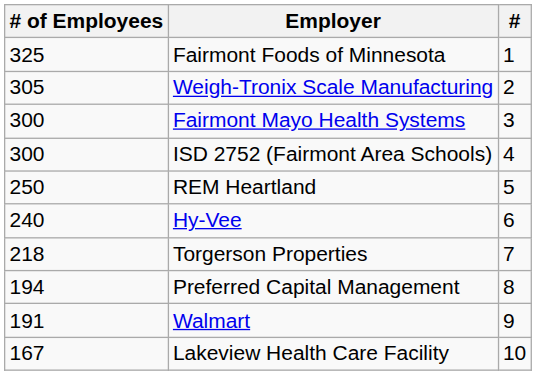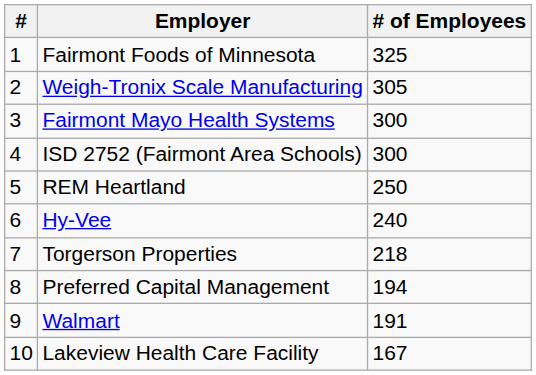 <table class="wikitable" border="1">
 <tr>
+<th>#</th>
+<th>Employer</th>
 <th># of Employees</th>
-<th>Employer</th>
-<th>#</th>
 </tr>
 <tr>
+<td>1</td>
+<td>Fairmont Foods of Minnesota</td>
 <td>325</td>
-<td>Fairmont Foods of Minnesota</td>
-<td>1</td>
 </tr>
 <tr>
+<td>2</td>
+<td><a href='#'>Weigh-Tronix Scale Manufacturing</a></td>
 <td>305</td>
-<td><a href='#'>Weigh-Tronix Scale Manufacturing</a></td>
-<td>2</td>
 </tr>
 <tr>
+<td>3</td>
+<td><a href='#'>Fairmont Mayo Health Systems</a></td>
 <td>300</td>
-<td><a href='#'>Fairmont Mayo Health Systems</a></td>
-<td>3</td>
 </tr>
 <tr>
+<td>4</td>
+<td>ISD 2752 (Fairmont Area Schools)</td>
 <td>300</td>
-<td>ISD 2752 (Fairmont Area Schools)</td>
-<td>4</td>
 </tr>
 <tr>
+<td>5</td>
+<td>REM Heartland</td>
 <td>250</td>
-<td>REM Heartland</td>
-<td>5</td>
 </tr>
 <tr>
+<td>6</td>
+<td><a href='#'>Hy-Vee</a></td>
 <td>240</td>
-<td><a href='#'>Hy-Vee</a></td>
-<td>6</td>
 </tr>
 <tr>
+<td>7</td>
+<td>Torgerson Properties</td>
 <td>218</td>
-<td>Torgerson Properties</td>
-<td>7</td>
 </tr>
 <tr>
+<td>8</td>
+<td>Preferred Capital Management</td>
 <td>194</td>
-<td>Preferred Capital Management</td>
-<td>8</td>
 </tr>
 <tr>
+<td>9</td>
+<td><a href='#'>Walmart</a></td>
 <td>191</td>
-<td><a href='#'>Walmart</a></td>
-<td>9</td>
 </tr>
 <tr>
+<td>10</td>
+<td>Lakeview Health Care Facility</td>
 <td>167</td>
-<td>Lakeview Health Care Facility</td>
-<td>10</td>
 </tr>
 </table>
